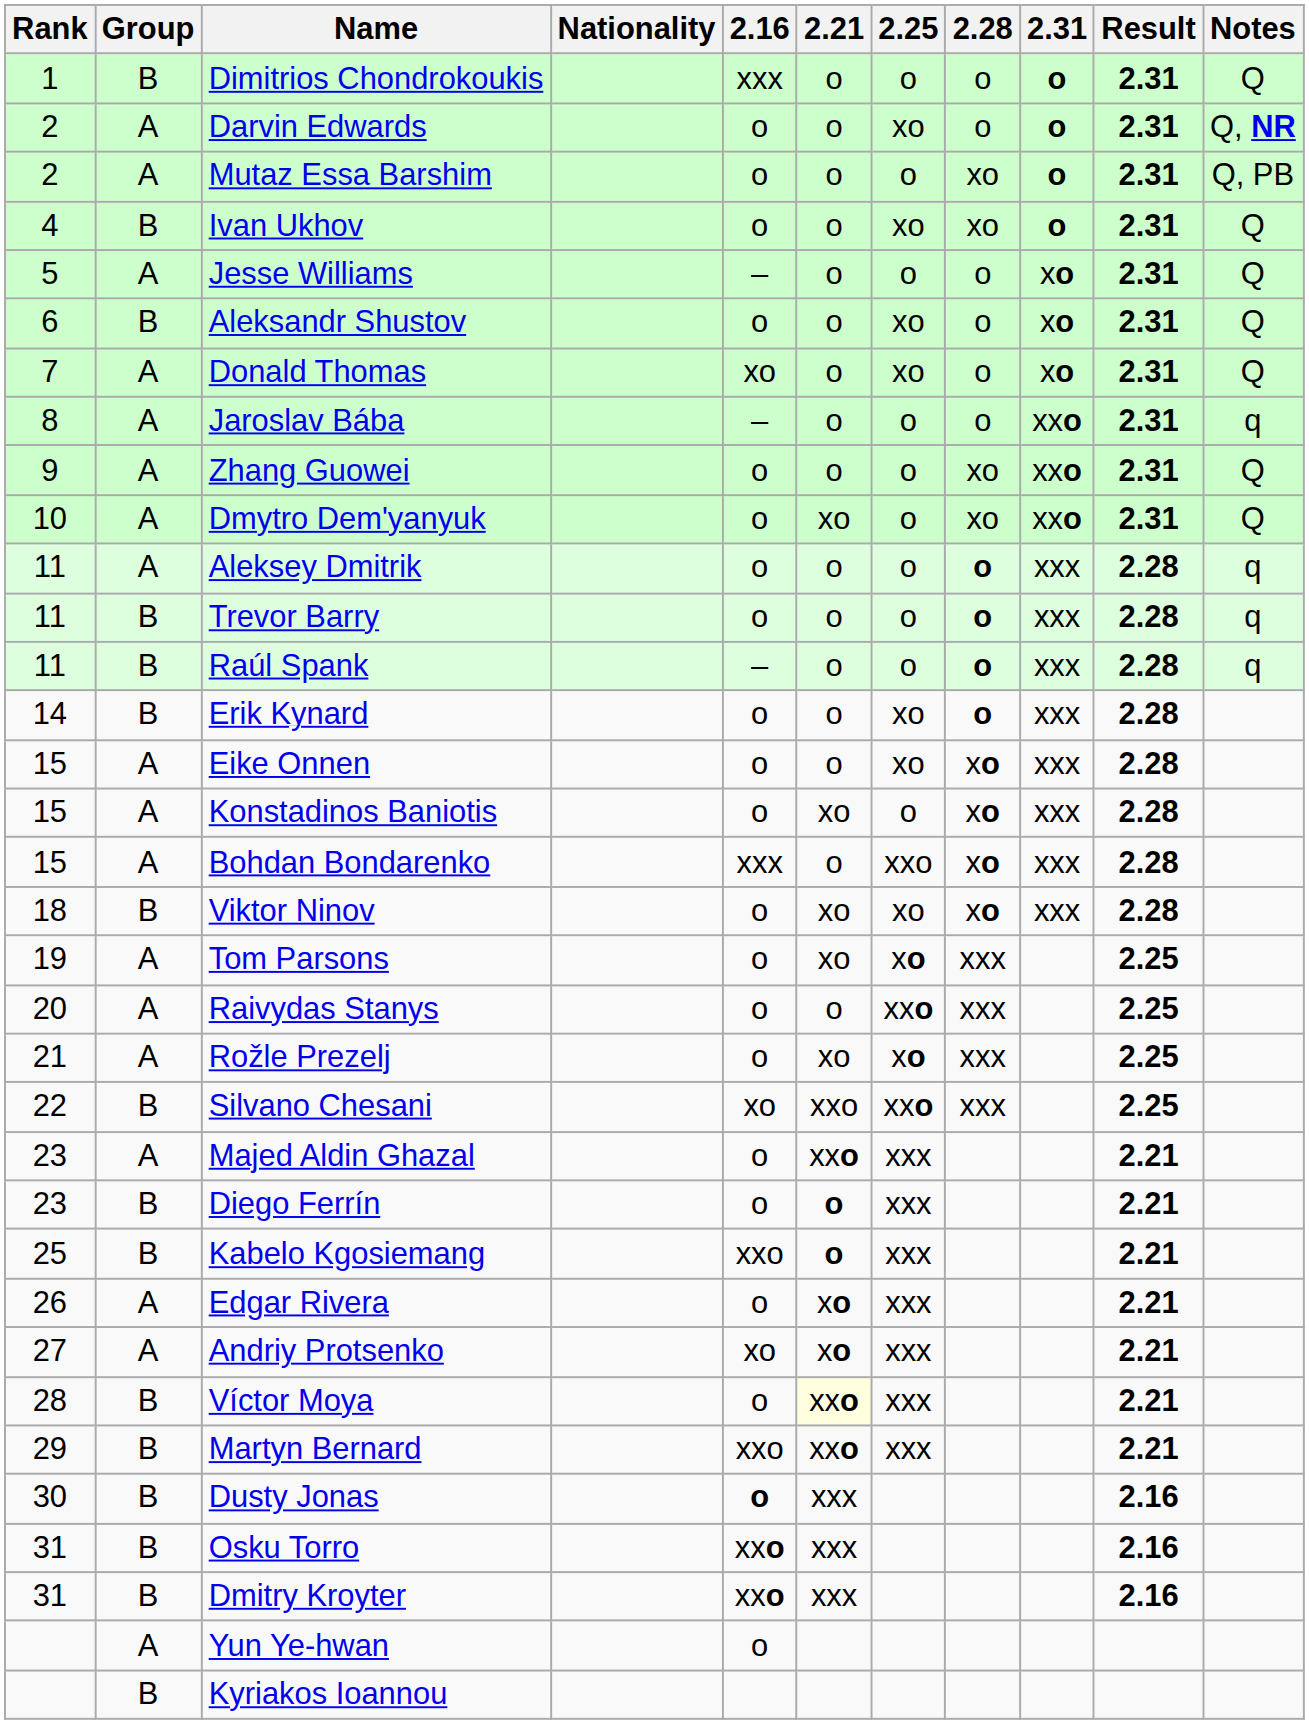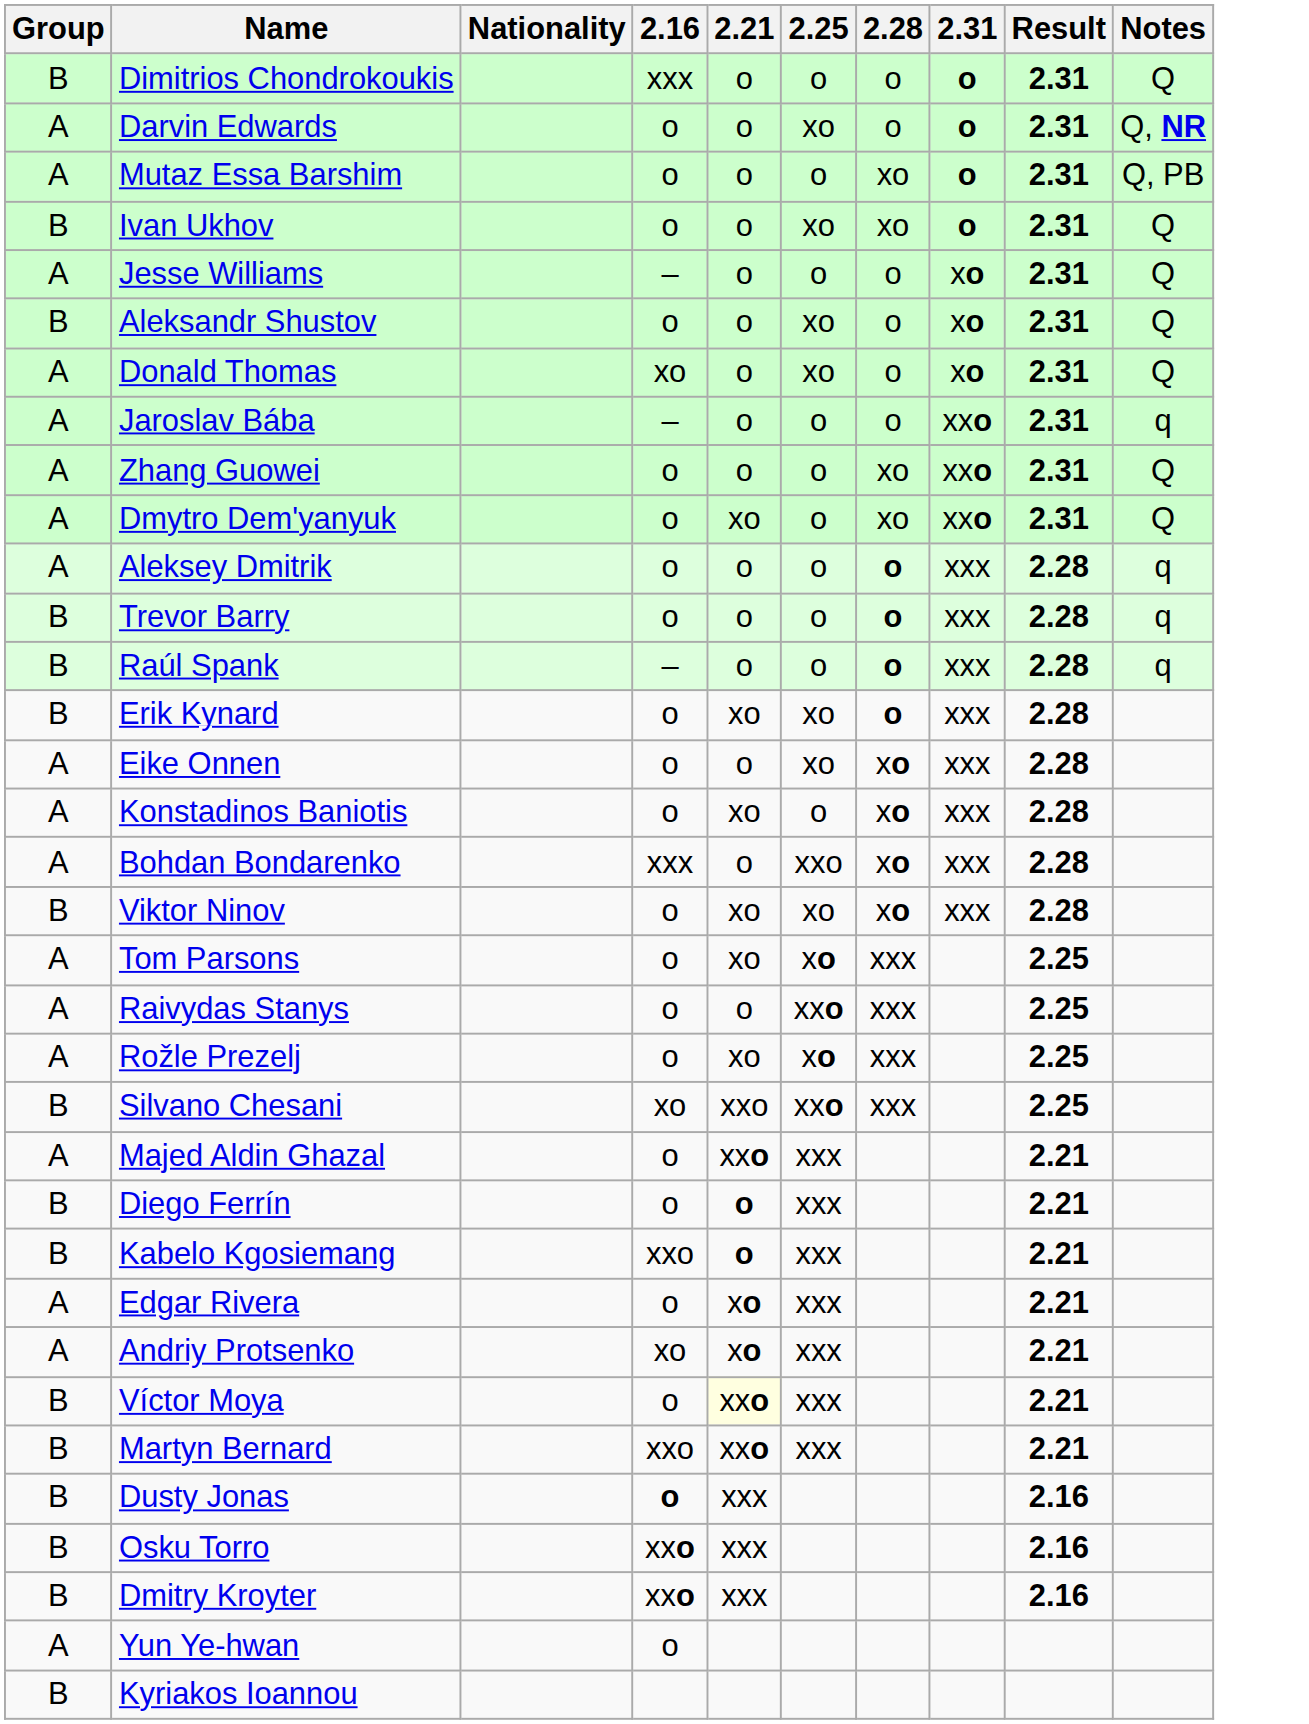 <table class="wikitable sortable" style="text-align:center">
 <tr>
-<th>Rank</th>
 <th>Group</th>
 <th>Name</th>
 <th>Nationality</th>
 <th>2.16</th>
 <th>2.21</th>
 <th>2.25</th>
 <th>2.28</th>
 <th>2.31</th>
 <th>Result</th>
 <th>Notes</th>
 </tr>
 <tr bgcolor=ccffcc>
-<td>1</td>
 <td>B</td>
 <td align=left><a href='#'>Dimitrios Chondrokoukis</a></td>
 <td align=left></td>
 <td>xxx</td>
 <td>o</td>
 <td>o</td>
 <td>o</td>
 <td><strong>o</strong></td>
 <td><strong>2.31</strong></td>
 <td>Q</td>
 </tr>
 <tr bgcolor=ccffcc>
-<td>2</td>
 <td>A</td>
 <td align=left><a href='#'>Darvin Edwards</a></td>
 <td align=left></td>
 <td>o</td>
 <td>o</td>
 <td>xo</td>
 <td>o</td>
 <td><strong>o</strong></td>
 <td><strong>2.31</strong></td>
 <td>Q, <strong><a href='#'>NR</a></strong></td>
 </tr>
 <tr bgcolor=ccffcc>
-<td>2</td>
 <td>A</td>
 <td align=left><a href='#'>Mutaz Essa Barshim</a></td>
 <td align=left></td>
 <td>o</td>
 <td>o</td>
 <td>o</td>
 <td>xo</td>
 <td><strong>o</strong></td>
 <td><strong>2.31</strong></td>
 <td>Q, PB</td>
 </tr>
 <tr bgcolor=ccffcc>
-<td>4</td>
 <td>B</td>
 <td align=left><a href='#'>Ivan Ukhov</a></td>
 <td align=left></td>
 <td>o</td>
 <td>o</td>
 <td>xo</td>
 <td>xo</td>
 <td><strong>o</strong></td>
 <td><strong>2.31</strong></td>
 <td>Q</td>
 </tr>
 <tr bgcolor=ccffcc>
-<td>5</td>
 <td>A</td>
 <td align=left><a href='#'>Jesse Williams</a></td>
 <td align=left></td>
 <td>–</td>
 <td>o</td>
 <td>o</td>
 <td>o</td>
 <td>x<strong>o</strong></td>
 <td><strong>2.31</strong></td>
 <td>Q</td>
 </tr>
 <tr bgcolor=ccffcc>
-<td>6</td>
 <td>B</td>
 <td align=left><a href='#'>Aleksandr Shustov</a></td>
 <td align=left></td>
 <td>o</td>
 <td>o</td>
 <td>xo</td>
 <td>o</td>
 <td>x<strong>o</strong></td>
 <td><strong>2.31</strong></td>
 <td>Q</td>
 </tr>
 <tr bgcolor=ccffcc>
-<td>7</td>
 <td>A</td>
 <td align=left><a href='#'>Donald Thomas</a></td>
 <td align=left></td>
 <td>xo</td>
 <td>o</td>
 <td>xo</td>
 <td>o</td>
 <td>x<strong>o</strong></td>
 <td><strong>2.31</strong></td>
 <td>Q</td>
 </tr>
 <tr bgcolor=ccffcc>
-<td>8</td>
 <td>A</td>
 <td align=left><a href='#'>Jaroslav Bába</a></td>
 <td align=left></td>
 <td>–</td>
 <td>o</td>
 <td>o</td>
 <td>o</td>
 <td>xx<strong>o</strong></td>
 <td><strong>2.31</strong></td>
 <td>q</td>
 </tr>
 <tr bgcolor=ccffcc>
-<td>9</td>
 <td>A</td>
 <td align=left><a href='#'>Zhang Guowei</a></td>
 <td align=left></td>
 <td>o</td>
 <td>o</td>
 <td>o</td>
 <td>xo</td>
 <td>xx<strong>o</strong></td>
 <td><strong>2.31</strong></td>
 <td>Q</td>
 </tr>
 <tr bgcolor=ccffcc>
-<td>10</td>
 <td>A</td>
 <td align=left><a href='#'>Dmytro Dem'yanyuk</a></td>
 <td align=left></td>
 <td>o</td>
 <td>xo</td>
 <td>o</td>
 <td>xo</td>
 <td>xx<strong>o</strong></td>
 <td><strong>2.31</strong></td>
 <td>Q</td>
 </tr>
 <tr bgcolor=ddffdd>
-<td>11</td>
 <td>A</td>
 <td align=left><a href='#'>Aleksey Dmitrik</a></td>
 <td align=left></td>
 <td>o</td>
 <td>o</td>
 <td>o</td>
 <td><strong>o</strong></td>
 <td>xxx</td>
 <td><strong>2.28</strong></td>
 <td>q</td>
 </tr>
 <tr bgcolor=ddffdd>
-<td>11</td>
 <td>B</td>
 <td align=left><a href='#'>Trevor Barry</a></td>
 <td align=left></td>
 <td>o</td>
 <td>o</td>
 <td>o</td>
 <td><strong>o</strong></td>
 <td>xxx</td>
 <td><strong>2.28</strong></td>
 <td>q</td>
 </tr>
 <tr bgcolor=ddffdd>
-<td>11</td>
 <td>B</td>
 <td align=left><a href='#'>Raúl Spank</a></td>
 <td align=left></td>
 <td>–</td>
 <td>o</td>
 <td>o</td>
 <td><strong>o</strong></td>
 <td>xxx</td>
 <td><strong>2.28</strong></td>
 <td>q</td>
 </tr>
 <tr>
-<td>14</td>
 <td>B</td>
 <td align=left><a href='#'>Erik Kynard</a></td>
 <td align=left></td>
 <td>o</td>
-<td>o</td>
+<td>xo</td>
 <td>xo</td>
 <td><strong>o</strong></td>
 <td>xxx</td>
 <td><strong>2.28</strong></td>
 <td></td>
 </tr>
 <tr>
-<td>15</td>
 <td>A</td>
 <td align=left><a href='#'>Eike Onnen</a></td>
 <td align=left></td>
 <td>o</td>
 <td>o</td>
 <td>xo</td>
 <td>x<strong>o</strong></td>
 <td>xxx</td>
 <td><strong>2.28</strong></td>
 <td></td>
 </tr>
 <tr>
-<td>15</td>
 <td>A</td>
 <td align=left><a href='#'>Konstadinos Baniotis</a></td>
 <td align=left></td>
 <td>o</td>
 <td>xo</td>
 <td>o</td>
 <td>x<strong>o</strong></td>
 <td>xxx</td>
 <td><strong>2.28</strong></td>
 <td></td>
 </tr>
 <tr>
-<td>15</td>
 <td>A</td>
 <td align=left><a href='#'>Bohdan Bondarenko</a></td>
 <td align=left></td>
 <td>xxx</td>
 <td>o</td>
 <td>xxo</td>
 <td>x<strong>o</strong></td>
 <td>xxx</td>
 <td><strong>2.28</strong></td>
 <td></td>
 </tr>
 <tr>
-<td>18</td>
 <td>B</td>
 <td align=left><a href='#'>Viktor Ninov</a></td>
 <td align=left></td>
 <td>o</td>
 <td>xo</td>
 <td>xo</td>
 <td>x<strong>o</strong></td>
 <td>xxx</td>
 <td><strong>2.28</strong></td>
 <td></td>
 </tr>
 <tr>
-<td>19</td>
 <td>A</td>
 <td align=left><a href='#'>Tom Parsons</a></td>
 <td align=left></td>
 <td>o</td>
 <td>xo</td>
 <td>x<strong>o</strong></td>
 <td>xxx</td>
 <td></td>
 <td><strong>2.25</strong></td>
 <td></td>
 </tr>
 <tr>
-<td>20</td>
 <td>A</td>
 <td align=left><a href='#'>Raivydas Stanys</a></td>
 <td align=left></td>
 <td>o</td>
 <td>o</td>
 <td>xx<strong>o</strong></td>
 <td>xxx</td>
 <td></td>
 <td><strong>2.25</strong></td>
 <td></td>
 </tr>
 <tr>
-<td>21</td>
 <td>A</td>
 <td align=left><a href='#'>Rožle Prezelj</a></td>
 <td align=left></td>
 <td>o</td>
 <td>xo</td>
 <td>x<strong>o</strong></td>
 <td>xxx</td>
 <td></td>
 <td><strong>2.25</strong></td>
 <td></td>
 </tr>
 <tr>
-<td>22</td>
 <td>B</td>
 <td align=left><a href='#'>Silvano Chesani</a></td>
 <td align=left></td>
 <td>xo</td>
 <td>xxo</td>
 <td>xx<strong>o</strong></td>
 <td>xxx</td>
 <td></td>
 <td><strong>2.25</strong></td>
 <td></td>
 </tr>
 <tr>
-<td>23</td>
 <td>A</td>
 <td align=left><a href='#'>Majed Aldin Ghazal</a></td>
 <td align=left></td>
 <td>o</td>
 <td>xx<strong>o</strong></td>
 <td>xxx</td>
 <td></td>
 <td></td>
 <td><strong>2.21</strong></td>
 <td></td>
 </tr>
 <tr>
-<td>23</td>
 <td>B</td>
 <td align=left><a href='#'>Diego Ferrín</a></td>
 <td align=left></td>
 <td>o</td>
 <td><strong>o</strong></td>
 <td>xxx</td>
 <td></td>
 <td></td>
 <td><strong>2.21</strong></td>
 <td></td>
 </tr>
 <tr>
-<td>25</td>
 <td>B</td>
 <td align=left><a href='#'>Kabelo Kgosiemang</a></td>
 <td align=left></td>
 <td>xxo</td>
 <td><strong>o</strong></td>
 <td>xxx</td>
 <td></td>
 <td></td>
 <td><strong>2.21</strong></td>
 <td></td>
 </tr>
 <tr>
-<td>26</td>
 <td>A</td>
 <td align=left><a href='#'>Edgar Rivera</a></td>
 <td align=left></td>
 <td>o</td>
 <td>x<strong>o</strong></td>
 <td>xxx</td>
 <td></td>
 <td></td>
 <td><strong>2.21</strong></td>
 <td></td>
 </tr>
 <tr>
-<td>27</td>
 <td>A</td>
 <td align=left><a href='#'>Andriy Protsenko</a></td>
 <td align=left></td>
 <td>xo</td>
 <td>x<strong>o</strong></td>
 <td>xxx</td>
 <td></td>
 <td></td>
 <td><strong>2.21</strong></td>
 <td></td>
 </tr>
 <tr>
-<td>28</td>
 <td>B</td>
 <td align=left><a href='#'>Víctor Moya</a></td>
 <td align=left></td>
 <td>o</td>
 <td style="background: lightyellow;">xx<strong>o</strong></td>
 <td>xxx</td>
 <td></td>
 <td></td>
 <td><strong>2.21</strong></td>
 <td></td>
 </tr>
 <tr>
-<td>29</td>
 <td>B</td>
 <td align=left><a href='#'>Martyn Bernard</a></td>
 <td align=left></td>
 <td>xxo</td>
 <td>xx<strong>o</strong></td>
 <td>xxx</td>
 <td></td>
 <td></td>
 <td><strong>2.21</strong></td>
 <td></td>
 </tr>
 <tr>
-<td>30</td>
 <td>B</td>
 <td align=left><a href='#'>Dusty Jonas</a></td>
 <td align=left></td>
 <td><strong>o</strong></td>
 <td>xxx</td>
 <td></td>
 <td></td>
 <td></td>
 <td><strong>2.16</strong></td>
 <td></td>
 </tr>
 <tr>
-<td>31</td>
 <td>B</td>
 <td align=left><a href='#'>Osku Torro</a></td>
 <td align=left></td>
 <td>xx<strong>o</strong></td>
 <td>xxx</td>
 <td></td>
 <td></td>
 <td></td>
 <td><strong>2.16</strong></td>
 <td></td>
 </tr>
 <tr>
-<td>31</td>
 <td>B</td>
 <td align=left><a href='#'>Dmitry Kroyter</a></td>
 <td align=left></td>
 <td>xx<strong>o</strong></td>
 <td>xxx</td>
 <td></td>
 <td></td>
 <td></td>
 <td><strong>2.16</strong></td>
 <td></td>
 </tr>
 <tr>
-<td></td>
 <td>A</td>
 <td align=left><a href='#'>Yun Ye-hwan</a></td>
 <td align=left></td>
 <td>o</td>
 <td></td>
 <td></td>
 <td></td>
 <td></td>
 <td><strong></strong></td>
 <td></td>
 </tr>
 <tr>
-<td></td>
 <td>B</td>
 <td align=left><a href='#'>Kyriakos Ioannou</a></td>
 <td align=left></td>
 <td></td>
 <td></td>
 <td></td>
 <td></td>
 <td></td>
 <td><strong></strong></td>
 <td></td>
 </tr>
 </table>
